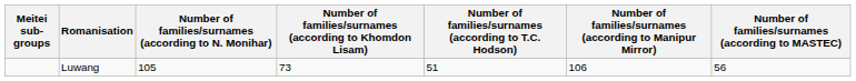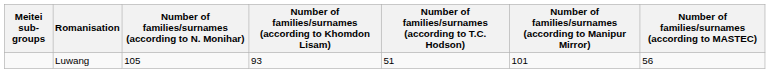 <table class="wikitable sortable">
 <tr>
 <th>Meitei sub-groups</th>
 <th>Romanisation</th>
 <th>Number of families/surnames (according to  N. Monihar)</th>
 <th>Number of families/surnames (according to Khomdon Lisam)</th>
 <th>Number of families/surnames (according to T.C. Hodson)</th>
 <th>Number of families/surnames (according to Manipur Mirror)</th>
 <th>Number of families/surnames (according to MASTEC)</th>
 </tr>
 <tr>
 <td></td>
 <td>Luwang</td>
 <td>105</td>
-<td>73</td>
+<td>93</td>
 <td>51</td>
-<td>106</td>
+<td>101</td>
 <td>56</td>
 </tr>
 </table>
